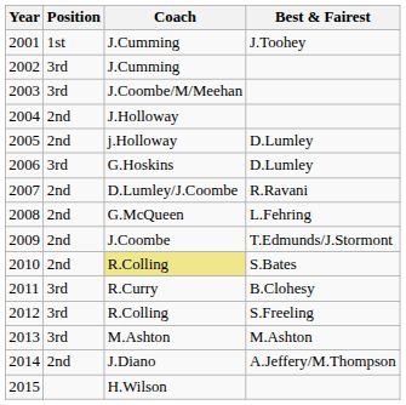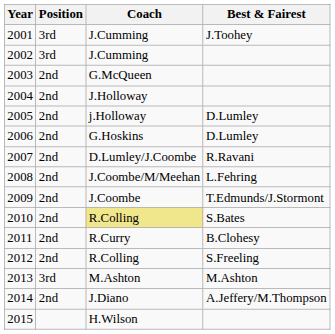 <table class="wikitable">
 <tr>
 <th>Year</th>
 <th>Position</th>
 <th>Coach</th>
 <th>Best & Fairest</th>
 </tr>
 <tr>
 <td>2001</td>
-<td>1st</td>
+<td>3rd</td>
 <td>J.Cumming</td>
 <td>J.Toohey</td>
 </tr>
 <tr>
 <td>2002</td>
 <td>3rd</td>
 <td>J.Cumming</td>
 <td></td>
 </tr>
 <tr>
 <td>2003</td>
-<td>3rd</td>
-<td>J.Coombe/M/Meehan</td>
+<td>2nd</td>
+<td>G.McQueen</td>
 <td></td>
 </tr>
 <tr>
 <td>2004</td>
 <td>2nd</td>
 <td>J.Holloway</td>
 <td></td>
 </tr>
 <tr>
 <td>2005</td>
 <td>2nd</td>
 <td>j.Holloway</td>
 <td>D.Lumley</td>
 </tr>
 <tr>
 <td>2006</td>
-<td>3rd</td>
+<td>2nd</td>
 <td>G.Hoskins</td>
 <td>D.Lumley</td>
 </tr>
 <tr>
 <td>2007</td>
 <td>2nd</td>
 <td>D.Lumley/J.Coombe</td>
 <td>R.Ravani</td>
 </tr>
 <tr>
 <td>2008</td>
 <td>2nd</td>
-<td>G.McQueen</td>
+<td>J.Coombe/M/Meehan</td>
 <td>L.Fehring</td>
 </tr>
 <tr>
 <td>2009</td>
 <td>2nd</td>
 <td>J.Coombe</td>
 <td>T.Edmunds/J.Stormont</td>
 </tr>
 <tr>
 <td>2010</td>
 <td>2nd</td>
 <td style="background: khaki;">R.Colling</td>
 <td>S.Bates</td>
 </tr>
 <tr>
 <td>2011</td>
-<td>3rd</td>
+<td>2nd</td>
 <td>R.Curry</td>
 <td>B.Clohesy</td>
 </tr>
 <tr>
 <td>2012</td>
-<td>3rd</td>
+<td>2nd</td>
 <td>R.Colling</td>
 <td>S.Freeling</td>
 </tr>
 <tr>
 <td>2013</td>
 <td>3rd</td>
 <td>M.Ashton</td>
 <td>M.Ashton</td>
 </tr>
 <tr>
 <td>2014</td>
 <td>2nd</td>
 <td>J.Diano</td>
 <td>A.Jeffery/M.Thompson</td>
 </tr>
 <tr>
 <td>2015</td>
 <td></td>
 <td>H.Wilson</td>
 <td></td>
 </tr>
 </table>
